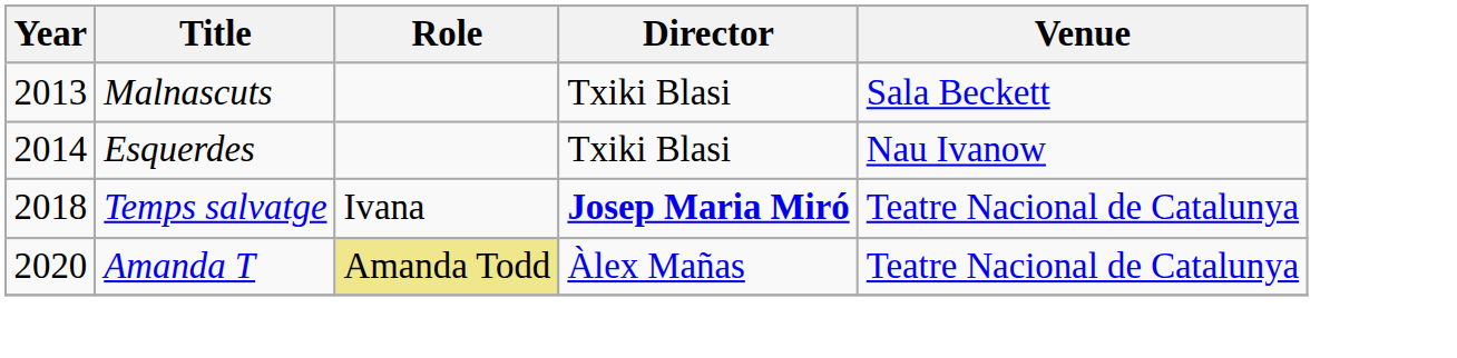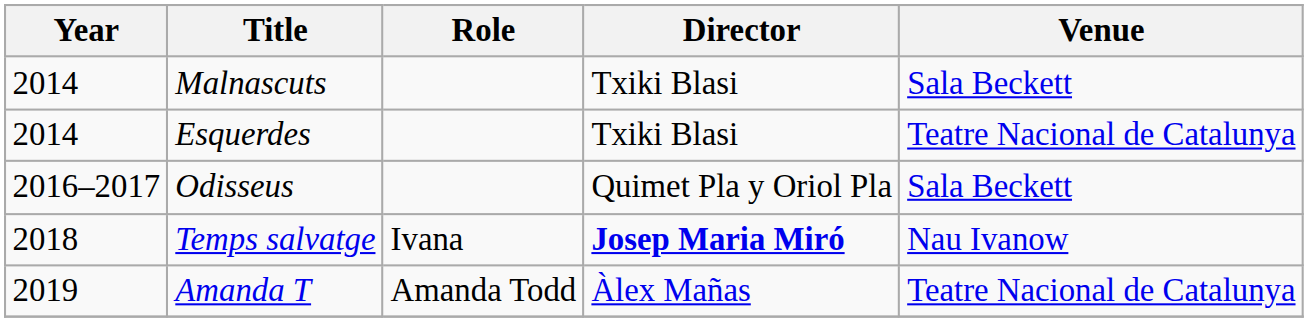 <table class="wikitable sortable">
 <tr>
 <th>Year</th>
 <th>Title</th>
 <th>Role</th>
 <th>Director</th>
 <th>Venue</th>
 </tr>
 <tr>
-<td>2013</td>
+<td>2014</td>
 <td><em>Malnascuts</em></td>
 <td></td>
 <td>Txiki Blasi</td>
 <td><a href='#'>Sala Beckett</a></td>
 </tr>
 <tr>
 <td>2014</td>
 <td><em>Esquerdes</em></td>
 <td></td>
 <td>Txiki	Blasi</td>
-<td><a href='#'>Nau Ivanow</a></td>
+<td><a href='#'>Teatre Nacional de Catalunya</a></td>
+</tr>
+<tr>
+<td>2016–2017</td>
+<td><em>Odisseus</em></td>
+<td></td>
+<td>Quimet Pla y Oriol Pla</td>
+<td><a href='#'>Sala Beckett</a></td>
 </tr>
 <tr>
 <td>2018</td>
 <td><em><a href='#'>Temps salvatge</a></em></td>
 <td>Ivana</td>
 <td><strong><a href='#'>Josep Maria Miró</a></strong></td>
-<td><a href='#'>Teatre Nacional de Catalunya</a></td>
+<td><a href='#'>Nau Ivanow</a></td>
 </tr>
 <tr>
-<td>2020</td>
+<td>2019</td>
 <td><em><a href='#'>Amanda T</a></em></td>
-<td style="background: khaki;">Amanda Todd</td>
+<td>Amanda Todd</td>
 <td><a href='#'>Àlex Mañas</a></td>
 <td><a href='#'>Teatre Nacional de Catalunya</a></td>
 </tr>
 <tr>
 </tr>
 </table>
